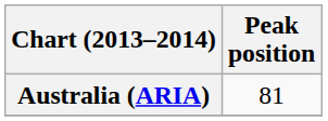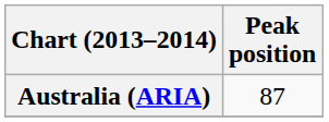 <table class="wikitable plainrowheaders sortable" style="text-align:center;">
 <tr>
 <th scope="col">Chart (2013–2014)</th>
 <th scope="col">Peak<br>position</th>
 </tr>
 <tr>
 <th scope="row">Australia (<a href='#'>ARIA</a>)</th>
-<td align=center>81</td>
+<td align=center>87</td>
 </tr>
 <tr>
 </tr>
 <tr>
 </tr>
 <tr>
 </tr>
 <tr>
 </tr>
 <tr>
 </tr>
 <tr>
 </tr>
 <tr>
 </tr>
 </table>
